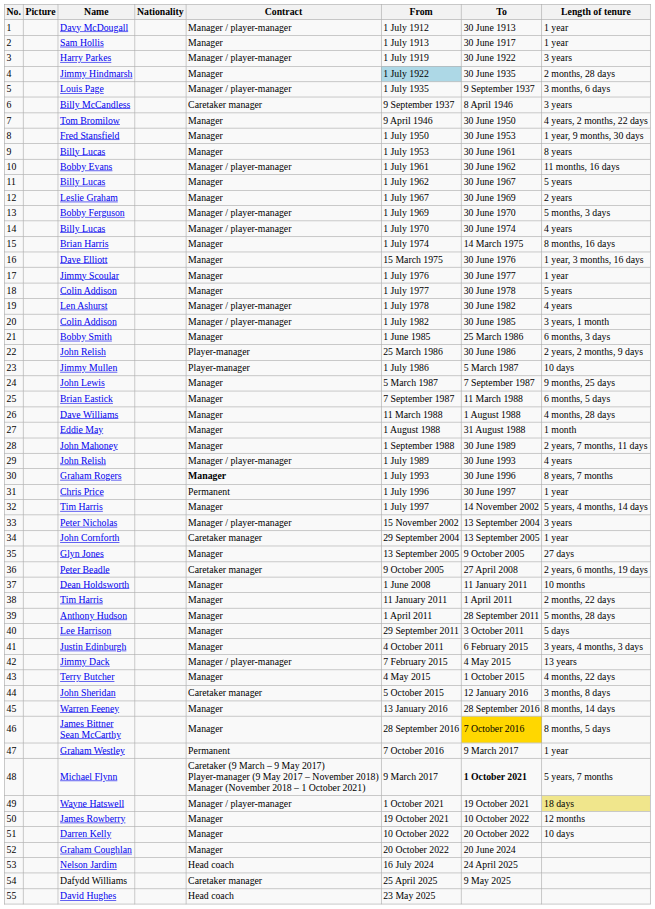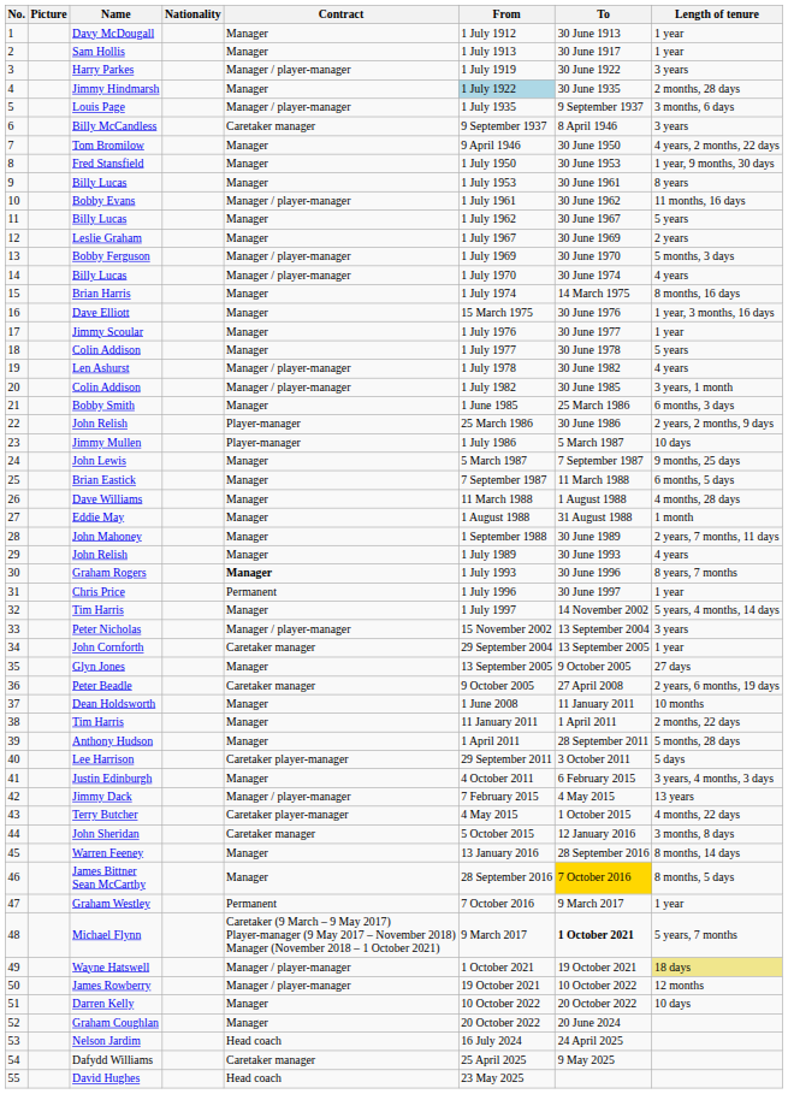 <table class="wikitable sortable">
 <tr>
 <th>No.</th>
 <th>Picture</th>
 <th>Name</th>
 <th>Nationality</th>
 <th>Contract</th>
 <th>From</th>
 <th>To</th>
 <th>Length of tenure</th>
 </tr>
 <tr>
 <td>1</td>
 <td></td>
 <td><a href='#'>Davy McDougall</a></td>
 <td></td>
-<td>Manager / player-manager</td>
+<td>Manager</td>
 <td>1 July 1912</td>
 <td>30 June 1913</td>
 <td>1 year</td>
 </tr>
 <tr>
 <td>2</td>
 <td></td>
 <td><a href='#'>Sam Hollis</a></td>
 <td></td>
 <td>Manager</td>
 <td>1 July 1913</td>
 <td>30 June 1917</td>
 <td>1 year</td>
 </tr>
 <tr>
 <td>3</td>
 <td></td>
 <td><a href='#'>Harry Parkes</a></td>
 <td></td>
 <td>Manager / player-manager</td>
 <td>1 July 1919</td>
 <td>30 June 1922</td>
 <td>3 years</td>
 </tr>
 <tr>
 <td>4</td>
 <td></td>
 <td><a href='#'>Jimmy Hindmarsh</a></td>
 <td></td>
 <td>Manager</td>
 <td style="background: lightblue;">1 July 1922</td>
 <td>30 June 1935</td>
 <td>2 months, 28 days</td>
 </tr>
 <tr>
 <td>5</td>
 <td></td>
 <td><a href='#'>Louis Page</a></td>
 <td></td>
 <td>Manager / player-manager</td>
 <td>1 July 1935</td>
 <td>9 September 1937</td>
 <td>3 months, 6 days</td>
 </tr>
 <tr>
 <td>6</td>
 <td></td>
 <td><a href='#'>Billy McCandless</a></td>
 <td></td>
 <td>Caretaker manager</td>
 <td>9 September 1937</td>
 <td>8 April 1946</td>
 <td>3 years</td>
 </tr>
 <tr>
 <td>7</td>
 <td></td>
 <td><a href='#'>Tom Bromilow</a></td>
 <td></td>
 <td>Manager</td>
 <td>9 April 1946</td>
 <td>30 June 1950</td>
 <td>4 years, 2 months, 22 days</td>
 </tr>
 <tr>
 <td>8</td>
 <td></td>
 <td><a href='#'>Fred Stansfield</a></td>
 <td></td>
 <td>Manager</td>
 <td>1 July 1950</td>
 <td>30 June 1953</td>
 <td>1 year, 9 months, 30 days</td>
 </tr>
 <tr>
 <td>9</td>
 <td></td>
 <td><a href='#'>Billy Lucas</a></td>
 <td></td>
 <td>Manager</td>
 <td>1 July 1953</td>
 <td>30 June 1961</td>
 <td>8 years</td>
 </tr>
 <tr>
 <td>10</td>
 <td></td>
 <td><a href='#'>Bobby Evans</a></td>
 <td></td>
 <td>Manager / player-manager</td>
 <td>1 July 1961</td>
 <td>30 June 1962</td>
 <td>11 months, 16 days</td>
 </tr>
 <tr>
 <td>11</td>
 <td></td>
 <td><a href='#'>Billy Lucas</a></td>
 <td></td>
 <td>Manager</td>
 <td>1 July 1962</td>
 <td>30 June 1967</td>
 <td>5 years</td>
 </tr>
 <tr>
 <td>12</td>
 <td></td>
 <td><a href='#'>Leslie Graham</a></td>
 <td></td>
 <td>Manager</td>
 <td>1 July 1967</td>
 <td>30 June 1969</td>
 <td>2 years</td>
 </tr>
 <tr>
 <td>13</td>
 <td></td>
 <td><a href='#'>Bobby Ferguson</a></td>
 <td></td>
 <td>Manager / player-manager</td>
 <td>1 July 1969</td>
 <td>30 June 1970</td>
 <td>5 months, 3 days</td>
 </tr>
 <tr>
 <td>14</td>
 <td></td>
 <td><a href='#'>Billy Lucas</a></td>
 <td></td>
 <td>Manager / player-manager</td>
 <td>1 July 1970</td>
 <td>30 June 1974</td>
 <td>4 years</td>
 </tr>
 <tr>
 <td>15</td>
 <td></td>
 <td><a href='#'>Brian Harris</a></td>
 <td></td>
 <td>Manager</td>
 <td>1 July 1974</td>
 <td>14 March 1975</td>
 <td>8 months, 16 days</td>
 </tr>
 <tr>
 <td>16</td>
 <td></td>
 <td><a href='#'>Dave Elliott</a></td>
 <td></td>
 <td>Manager</td>
 <td>15 March 1975</td>
 <td>30 June 1976</td>
 <td>1 year, 3 months, 16 days</td>
 </tr>
 <tr>
 <td>17</td>
 <td></td>
 <td><a href='#'>Jimmy Scoular</a></td>
 <td></td>
 <td>Manager</td>
 <td>1 July 1976</td>
 <td>30 June 1977</td>
 <td>1 year</td>
 </tr>
 <tr>
 <td>18</td>
 <td></td>
 <td><a href='#'>Colin Addison</a></td>
 <td></td>
 <td>Manager</td>
 <td>1 July 1977</td>
 <td>30 June 1978</td>
 <td>5 years</td>
 </tr>
 <tr>
 <td>19</td>
 <td></td>
 <td><a href='#'>Len Ashurst</a></td>
 <td></td>
 <td>Manager / player-manager</td>
 <td>1 July 1978</td>
 <td>30 June 1982</td>
 <td>4 years</td>
 </tr>
 <tr>
 <td>20</td>
 <td></td>
 <td><a href='#'>Colin Addison</a></td>
 <td></td>
 <td>Manager / player-manager</td>
 <td>1 July 1982</td>
 <td>30 June 1985</td>
 <td>3 years, 1 month</td>
 </tr>
 <tr>
 <td>21</td>
 <td></td>
 <td><a href='#'>Bobby Smith</a></td>
 <td></td>
 <td>Manager</td>
 <td>1 June 1985</td>
 <td>25 March 1986</td>
 <td>6 months, 3 days</td>
 </tr>
 <tr>
 <td>22</td>
 <td></td>
 <td><a href='#'>John Relish</a></td>
 <td></td>
 <td>Player-manager</td>
 <td>25 March 1986</td>
 <td>30 June 1986</td>
 <td>2 years, 2 months, 9 days</td>
 </tr>
 <tr>
 <td>23</td>
 <td></td>
 <td><a href='#'>Jimmy Mullen</a></td>
 <td></td>
 <td>Player-manager</td>
 <td>1 July 1986</td>
 <td>5 March 1987</td>
 <td>10 days</td>
 </tr>
 <tr>
 <td>24</td>
 <td></td>
 <td><a href='#'>John Lewis</a></td>
 <td></td>
 <td>Manager</td>
 <td>5 March 1987</td>
 <td>7 September 1987</td>
 <td>9 months, 25 days</td>
 </tr>
 <tr>
 <td>25</td>
 <td></td>
 <td><a href='#'>Brian Eastick</a></td>
 <td></td>
 <td>Manager</td>
 <td>7 September 1987</td>
 <td>11 March 1988</td>
 <td>6 months, 5 days</td>
 </tr>
 <tr>
 <td>26</td>
 <td></td>
 <td><a href='#'>Dave Williams</a></td>
 <td></td>
 <td>Manager</td>
 <td>11 March 1988</td>
 <td>1 August 1988</td>
 <td>4 months, 28 days</td>
 </tr>
 <tr>
 <td>27</td>
 <td></td>
 <td><a href='#'>Eddie May</a></td>
 <td></td>
 <td>Manager</td>
 <td>1 August 1988</td>
 <td>31 August 1988</td>
 <td>1 month</td>
 </tr>
 <tr>
 <td>28</td>
 <td></td>
 <td><a href='#'>John Mahoney</a></td>
 <td></td>
 <td>Manager</td>
 <td>1 September 1988</td>
 <td>30 June 1989</td>
 <td>2 years, 7 months, 11 days</td>
 </tr>
 <tr>
 <td>29</td>
 <td></td>
 <td><a href='#'>John Relish</a></td>
 <td></td>
-<td>Manager / player-manager</td>
+<td>Manager</td>
 <td>1 July 1989</td>
 <td>30 June 1993</td>
 <td>4 years</td>
 </tr>
 <tr>
 <td>30</td>
 <td></td>
 <td><a href='#'>Graham Rogers</a></td>
 <td></td>
 <td><strong>Manager</strong></td>
 <td>1 July 1993</td>
 <td>30 June 1996</td>
 <td>8 years, 7 months</td>
 </tr>
 <tr>
 <td>31</td>
 <td></td>
 <td><a href='#'>Chris Price</a></td>
 <td></td>
 <td>Permanent</td>
 <td>1 July 1996</td>
 <td>30 June 1997</td>
 <td>1 year</td>
 </tr>
 <tr>
 <td>32</td>
 <td></td>
 <td><a href='#'>Tim Harris</a></td>
 <td></td>
 <td>Manager</td>
 <td>1 July 1997</td>
 <td>14 November 2002</td>
 <td>5 years, 4 months, 14 days</td>
 </tr>
 <tr>
 <td>33</td>
 <td></td>
 <td><a href='#'>Peter Nicholas</a></td>
 <td></td>
 <td>Manager / player-manager</td>
 <td>15 November 2002</td>
 <td>13 September 2004</td>
 <td>3 years</td>
 </tr>
 <tr>
 <td>34</td>
 <td></td>
 <td><a href='#'>John Cornforth</a></td>
 <td></td>
 <td>Caretaker manager</td>
 <td>29 September 2004</td>
 <td>13 September 2005</td>
 <td>1 year</td>
 </tr>
 <tr>
 <td>35</td>
 <td></td>
 <td><a href='#'>Glyn Jones</a></td>
 <td></td>
 <td>Manager</td>
 <td>13 September 2005</td>
 <td>9 October 2005</td>
 <td>27 days</td>
 </tr>
 <tr>
 <td>36</td>
 <td></td>
 <td><a href='#'>Peter Beadle</a></td>
 <td></td>
 <td>Caretaker manager</td>
 <td>9 October 2005</td>
 <td>27 April 2008</td>
 <td>2 years, 6 months, 19 days</td>
 </tr>
 <tr>
 <td>37</td>
 <td></td>
 <td><a href='#'>Dean Holdsworth</a></td>
 <td></td>
 <td>Manager</td>
 <td>1 June 2008</td>
 <td>11 January 2011</td>
 <td>10 months</td>
 </tr>
 <tr>
 <td>38</td>
 <td></td>
 <td><a href='#'>Tim Harris</a></td>
 <td></td>
 <td>Manager</td>
 <td>11 January 2011</td>
 <td>1 April 2011</td>
 <td>2 months, 22 days</td>
 </tr>
 <tr>
 <td>39</td>
 <td></td>
 <td><a href='#'>Anthony Hudson</a></td>
 <td></td>
 <td>Manager</td>
 <td>1 April 2011</td>
 <td>28 September 2011</td>
 <td>5 months, 28 days</td>
 </tr>
 <tr>
 <td>40</td>
 <td></td>
 <td><a href='#'>Lee Harrison</a></td>
 <td></td>
-<td>Manager</td>
+<td>Caretaker player-manager</td>
 <td>29 September 2011</td>
 <td>3 October 2011</td>
 <td>5 days</td>
 </tr>
 <tr>
 <td>41</td>
 <td></td>
 <td><a href='#'>Justin Edinburgh</a></td>
 <td></td>
 <td>Manager</td>
 <td>4 October 2011</td>
 <td>6 February 2015</td>
 <td>3 years, 4 months, 3 days</td>
 </tr>
 <tr>
 <td>42</td>
 <td></td>
 <td><a href='#'>Jimmy Dack</a></td>
 <td></td>
 <td>Manager / player-manager</td>
 <td>7 February 2015</td>
 <td>4 May 2015</td>
 <td>13 years</td>
 </tr>
 <tr>
 <td>43</td>
 <td></td>
 <td><a href='#'>Terry Butcher</a></td>
 <td></td>
-<td>Manager</td>
+<td>Caretaker player-manager</td>
 <td>4 May 2015</td>
 <td>1 October 2015</td>
 <td>4 months, 22 days</td>
 </tr>
 <tr>
 <td>44</td>
 <td></td>
 <td><a href='#'>John Sheridan</a></td>
 <td></td>
 <td>Caretaker manager</td>
 <td>5 October 2015</td>
 <td>12 January 2016</td>
 <td>3 months, 8 days</td>
 </tr>
 <tr>
 <td>45</td>
 <td></td>
 <td><a href='#'>Warren Feeney</a></td>
 <td></td>
 <td>Manager</td>
 <td>13 January 2016</td>
 <td>28 September 2016</td>
 <td>8 months, 14 days</td>
 </tr>
 <tr>
 <td>46</td>
 <td></td>
 <td><a href='#'>James Bittner</a><br><a href='#'>Sean McCarthy</a></td>
 <td></td>
 <td>Manager</td>
 <td>28 September 2016</td>
 <td style="background: gold;">7 October 2016</td>
 <td>8 months, 5 days</td>
 </tr>
 <tr>
 <td>47</td>
 <td></td>
 <td><a href='#'>Graham Westley</a></td>
 <td></td>
 <td>Permanent</td>
 <td>7 October 2016</td>
 <td>9 March 2017</td>
 <td>1 year</td>
 </tr>
 <tr>
 <td>48</td>
 <td></td>
 <td><a href='#'>Michael Flynn</a></td>
 <td></td>
 <td>Caretaker (9 March – 9 May 2017)<br>Player-manager (9 May 2017 – November 2018)<br>Manager (November 2018 – 1 October 2021)</td>
 <td>9 March 2017</td>
 <td><strong>1 October 2021</strong></td>
 <td>5 years, 7 months</td>
 </tr>
 <tr>
 <td>49</td>
 <td></td>
 <td><a href='#'>Wayne Hatswell</a></td>
 <td></td>
 <td>Manager / player-manager</td>
 <td>1 October 2021</td>
 <td>19 October 2021</td>
 <td style="background: khaki;">18 days</td>
 </tr>
 <tr>
 <td>50</td>
 <td></td>
 <td><a href='#'>James Rowberry</a></td>
 <td></td>
-<td>Manager</td>
+<td>Manager / player-manager</td>
 <td>19 October 2021</td>
 <td>10 October 2022</td>
 <td>12 months</td>
 </tr>
 <tr>
 <td>51</td>
 <td></td>
 <td><a href='#'>Darren Kelly</a></td>
 <td></td>
 <td>Manager</td>
 <td>10 October 2022</td>
 <td>20 October 2022</td>
 <td>10 days</td>
 </tr>
 <tr>
 <td>52</td>
 <td></td>
 <td><a href='#'>Graham Coughlan</a></td>
 <td></td>
 <td>Manager</td>
 <td>20 October 2022</td>
 <td>20 June 2024</td>
 <td></td>
 </tr>
 <tr>
 <td>53</td>
 <td></td>
 <td><a href='#'>Nelson Jardim</a></td>
 <td></td>
 <td>Head coach</td>
 <td>16 July 2024</td>
 <td>24 April 2025</td>
 <td></td>
 </tr>
 <tr>
 <td>54</td>
 <td></td>
 <td>Dafydd Williams</td>
 <td></td>
 <td>Caretaker manager</td>
 <td>25 April 2025</td>
 <td>9 May 2025</td>
 <td></td>
 </tr>
 <tr>
 <td>55</td>
 <td></td>
 <td><a href='#'>David Hughes</a></td>
 <td></td>
 <td>Head coach</td>
 <td>23 May 2025</td>
 <td></td>
 <td></td>
 </tr>
 </table>
